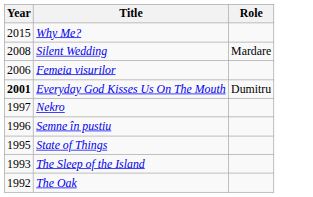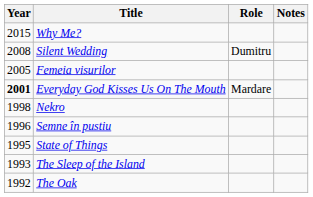 <table class="wikitable sortable">
 <tr>
 <th>Year</th>
 <th>Title</th>
 <th>Role</th>
+<th class="unsortable">Notes</th>
 </tr>
 <tr>
 <td>2015</td>
 <td><em><a href='#'>Why Me?</a></em></td>
 <td></td>
+<td></td>
 </tr>
 <tr>
 <td>2008</td>
 <td><em><a href='#'>Silent Wedding</a></em></td>
-<td>Mardare</td>
+<td>Dumitru</td>
+<td></td>
 </tr>
 <tr>
-<td>2006</td>
+<td>2005</td>
 <td><em><a href='#'>Femeia visurilor</a></em></td>
+<td></td>
 <td></td>
 </tr>
 <tr>
 <td><strong>2001</strong></td>
 <td><em><a href='#'>Everyday God Kisses Us On The Mouth</a></em></td>
-<td>Dumitru</td>
+<td>Mardare</td>
+<td></td>
 </tr>
 <tr>
-<td>1997</td>
+<td>1998</td>
 <td><em><a href='#'>Nekro</a></em></td>
+<td></td>
 <td></td>
 </tr>
 <tr>
 <td>1996</td>
 <td><em><a href='#'>Semne în pustiu</a></em></td>
 <td></td>
+<td></td>
 </tr>
 <tr>
 <td>1995</td>
 <td><em><a href='#'>State of Things</a></em></td>
+<td></td>
 <td></td>
 </tr>
 <tr>
 <td>1993</td>
 <td><em><a href='#'>The Sleep of the Island</a></em></td>
 <td></td>
+<td></td>
 </tr>
 <tr>
 <td>1992</td>
 <td><em><a href='#'>The Oak</a></em></td>
 <td></td>
+<td></td>
 </tr>
 </table>
